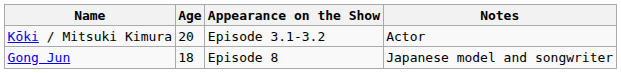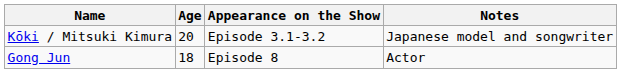 <table class="wikitable">
 <tr>
 <th>Name</th>
 <th>Age</th>
 <th>Appearance on the Show</th>
 <th>Notes</th>
 </tr>
 <tr>
 <td><a href='#'>Kōki</a> / Mitsuki Kimura</td>
 <td>20</td>
 <td>Episode 3.1-3.2</td>
-<td>Actor</td>
+<td>Japanese model and songwriter</td>
 </tr>
 <tr>
 <td><a href='#'>Gong Jun</a></td>
 <td>18</td>
 <td>Episode 8</td>
-<td>Japanese model and songwriter</td>
+<td>Actor</td>
 </tr>
 </table>
